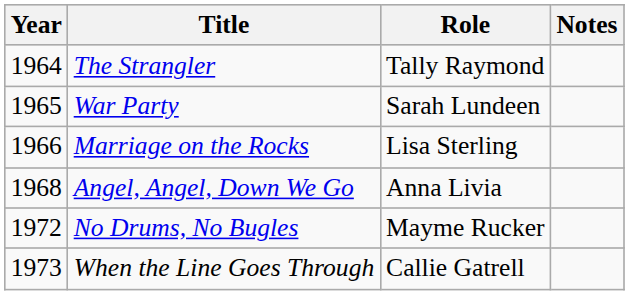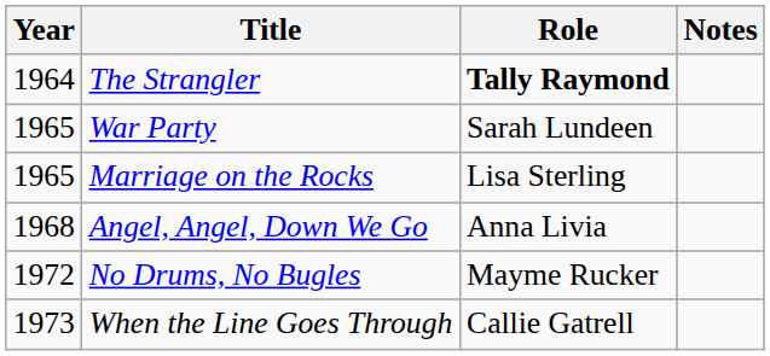 <table class="wikitable sortable">
 <tr>
 <th>Year</th>
 <th>Title</th>
 <th>Role</th>
 <th>Notes</th>
 </tr>
 <tr>
 <td>1964</td>
 <td><em><a href='#'>The Strangler</a></em></td>
-<td>Tally Raymond</td>
+<td><strong>Tally Raymond</strong></td>
 <td></td>
 </tr>
 <tr>
 <td>1965</td>
 <td><a href='#'><em>War Party</em></a></td>
 <td>Sarah Lundeen</td>
 <td></td>
 </tr>
 <tr>
-<td>1966</td>
+<td>1965</td>
 <td><em><a href='#'>Marriage on the Rocks</a></em></td>
 <td>Lisa Sterling</td>
 <td></td>
 </tr>
 <tr>
 <td>1968</td>
 <td><em><a href='#'>Angel, Angel, Down We Go</a></em></td>
 <td>Anna Livia</td>
 <td></td>
 </tr>
 <tr>
 <td>1972</td>
 <td><em><a href='#'>No Drums, No Bugles</a></em></td>
 <td>Mayme Rucker</td>
 <td></td>
 </tr>
 <tr>
 <td>1973</td>
 <td><em>When the Line Goes Through</em></td>
 <td>Callie Gatrell</td>
 <td></td>
 </tr>
 </table>
